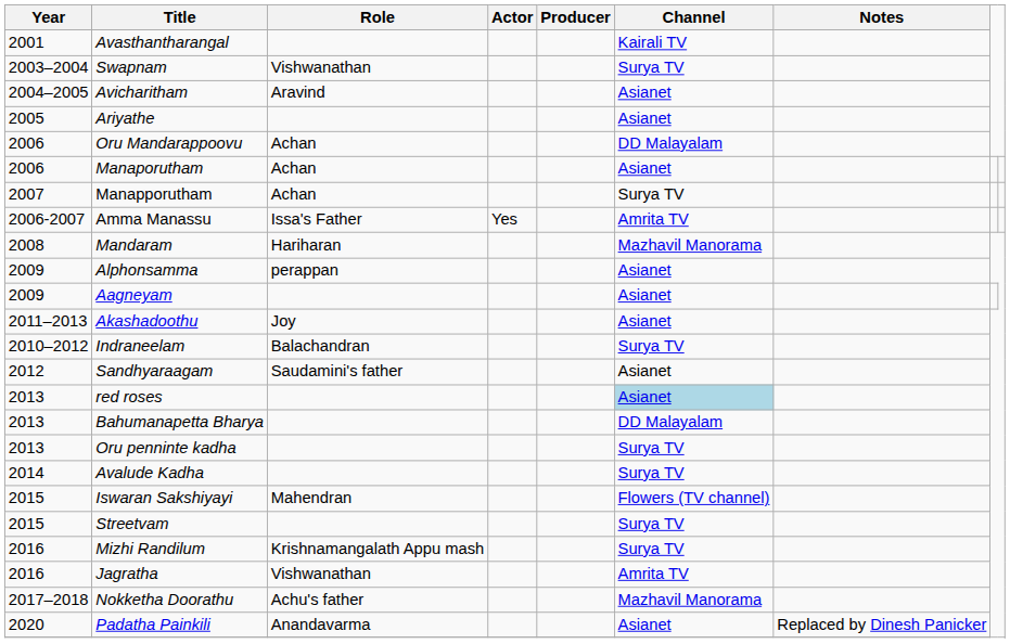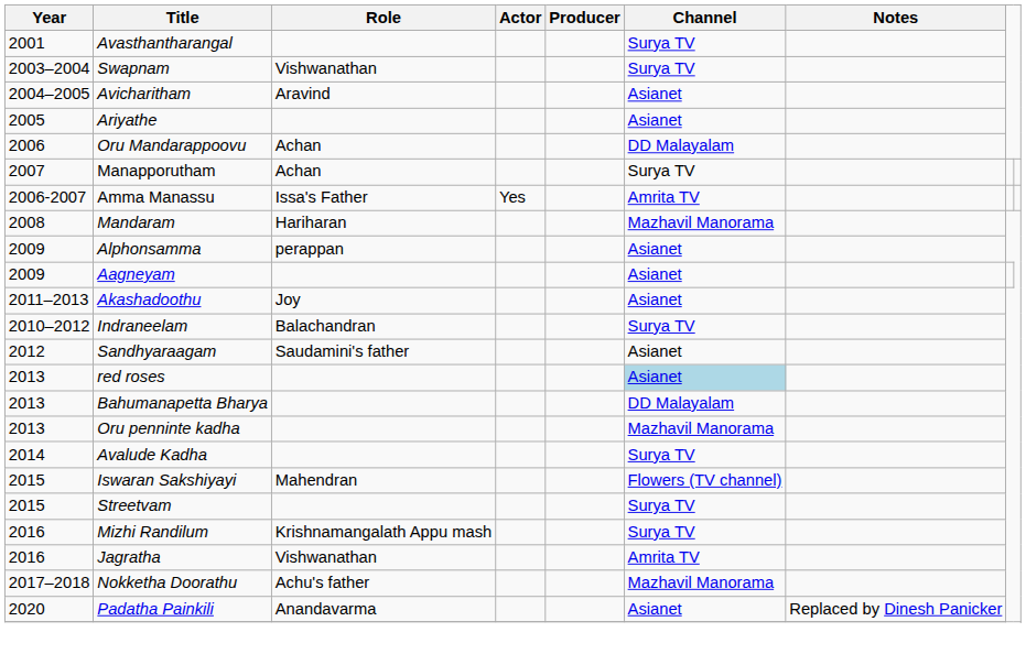 <table class="wikitable">
 <tr>
 <th>Year</th>
 <th>Title</th>
 <th>Role</th>
 <th>Actor</th>
 <th>Producer</th>
 <th>Channel</th>
 <th>Notes</th>
 </tr>
 <tr>
 <td>2001</td>
 <td><em>Avasthantharangal</em></td>
 <td></td>
 <td></td>
 <td></td>
-<td><a href='#'>Kairali TV</a></td>
+<td><a href='#'>Surya TV</a></td>
 <td></td>
 </tr>
 <tr>
 <td>2003–2004</td>
 <td><em>Swapnam</em></td>
 <td>Vishwanathan</td>
 <td></td>
 <td></td>
 <td><a href='#'>Surya TV</a></td>
 <td></td>
 </tr>
 <tr>
 <td>2004–2005</td>
 <td><em>Avicharitham</em></td>
 <td>Aravind</td>
 <td></td>
 <td></td>
 <td><a href='#'>Asianet</a></td>
 <td></td>
 </tr>
 <tr>
 <td>2005</td>
 <td><em>Ariyathe</em></td>
 <td></td>
 <td></td>
 <td></td>
 <td><a href='#'>Asianet</a></td>
 <td></td>
 </tr>
 <tr 2007-|| Manapporutham-|| Surya TV>
 <td>2006</td>
 <td><em>Oru Mandarappoovu</em></td>
 <td>Achan</td>
 <td></td>
 <td></td>
 <td><a href='#'>DD Malayalam</a></td>
-<td></td>
-</tr>
-<tr 2006 |Ponnoonjal- Asianet>
-<td>2006</td>
-<td><em>Manaporutham</em></td>
-<td>Achan</td>
-<td></td>
-<td></td>
-<td><a href='#'>Asianet</a></td>
-<td></td>
-<td></td>
 <td></td>
 </tr>
 <tr>
 <td>2007</td>
 <td>Manapporutham</td>
 <td>Achan</td>
 <td></td>
 <td></td>
 <td>Surya TV</td>
 <td></td>
 <td></td>
 <td></td>
 </tr>
 <tr>
 <td>2006-2007</td>
 <td>Amma Manassu</td>
 <td>Issa's Father</td>
 <td>Yes</td>
 <td></td>
 <td><a href='#'>Amrita TV</a></td>
 <td></td>
 <td></td>
 <td></td>
 </tr>
 <tr>
 <td>2008</td>
 <td><em>Mandaram</em></td>
 <td>Hariharan</td>
 <td></td>
 <td></td>
 <td><a href='#'>Mazhavil Manorama</a></td>
 <td></td>
 </tr>
 <tr>
 <td>2009</td>
 <td><em>Alphonsamma</em></td>
 <td>perappan</td>
 <td></td>
 <td></td>
 <td><a href='#'>Asianet</a></td>
 <td></td>
 </tr>
 <tr>
 <td>2009</td>
 <td><em><a href='#'>Aagneyam</a></em></td>
 <td></td>
 <td></td>
 <td></td>
 <td><a href='#'>Asianet</a></td>
 <td></td>
 <td></td>
 </tr>
 <tr>
 <td>2011–2013</td>
 <td><a href='#'><em>Akashadoothu</em></a></td>
 <td>Joy</td>
 <td></td>
 <td></td>
 <td><a href='#'>Asianet</a></td>
 <td></td>
 </tr>
 <tr>
 <td>2010–2012</td>
 <td><em>Indraneelam</em></td>
 <td>Balachandran</td>
 <td></td>
 <td></td>
 <td><a href='#'>Surya TV</a></td>
 <td></td>
 </tr>
 <tr>
 <td>2012</td>
 <td><em>Sandhyaraagam</em></td>
 <td>Saudamini's father</td>
 <td></td>
 <td></td>
 <td>Asianet</td>
 <td></td>
 </tr>
 <tr>
 <td>2013</td>
 <td><em>red roses</em></td>
 <td></td>
 <td></td>
 <td></td>
 <td style="background: lightblue;"><a href='#'>Asianet</a></td>
 <td></td>
 </tr>
 <tr>
 <td>2013</td>
 <td><em>Bahumanapetta Bharya</em></td>
 <td></td>
 <td></td>
 <td></td>
 <td><a href='#'>DD Malayalam</a></td>
 <td></td>
 </tr>
 <tr>
 <td>2013</td>
 <td><em>Oru penninte kadha</em></td>
 <td></td>
 <td></td>
 <td></td>
-<td><a href='#'>Surya TV</a></td>
+<td><a href='#'>Mazhavil Manorama</a></td>
 <td></td>
 </tr>
 <tr>
 <td>2014</td>
 <td><em>Avalude Kadha</em></td>
 <td></td>
 <td></td>
 <td></td>
 <td><a href='#'>Surya TV</a></td>
 <td></td>
 </tr>
 <tr>
 <td>2015</td>
 <td><em>Iswaran Sakshiyayi</em></td>
 <td>Mahendran</td>
 <td></td>
 <td></td>
 <td><a href='#'>Flowers (TV channel)</a></td>
 <td></td>
 </tr>
 <tr>
 <td>2015</td>
 <td><em>Streetvam</em></td>
 <td></td>
 <td></td>
 <td></td>
 <td><a href='#'>Surya TV</a></td>
 <td></td>
 </tr>
 <tr>
 <td>2016</td>
 <td><em>Mizhi Randilum</em></td>
 <td>Krishnamangalath Appu mash</td>
 <td></td>
 <td></td>
 <td><a href='#'>Surya TV</a></td>
 <td></td>
 </tr>
 <tr>
 <td>2016</td>
 <td><em>Jagratha</em></td>
 <td>Vishwanathan</td>
 <td></td>
 <td></td>
 <td><a href='#'>Amrita TV</a></td>
 <td></td>
 </tr>
 <tr>
 <td>2017–2018</td>
 <td><em>Nokketha Doorathu</em></td>
 <td>Achu's father</td>
 <td></td>
 <td></td>
 <td><a href='#'>Mazhavil Manorama</a></td>
 <td></td>
 </tr>
 <tr>
 <td>2020</td>
 <td><a href='#'><em>Padatha Painkili</em></a></td>
 <td>Anandavarma</td>
 <td></td>
 <td></td>
 <td><a href='#'>Asianet</a></td>
 <td>Replaced by <a href='#'>Dinesh Panicker</a></td>
 </tr>
 <tr>
 </tr>
 </table>
